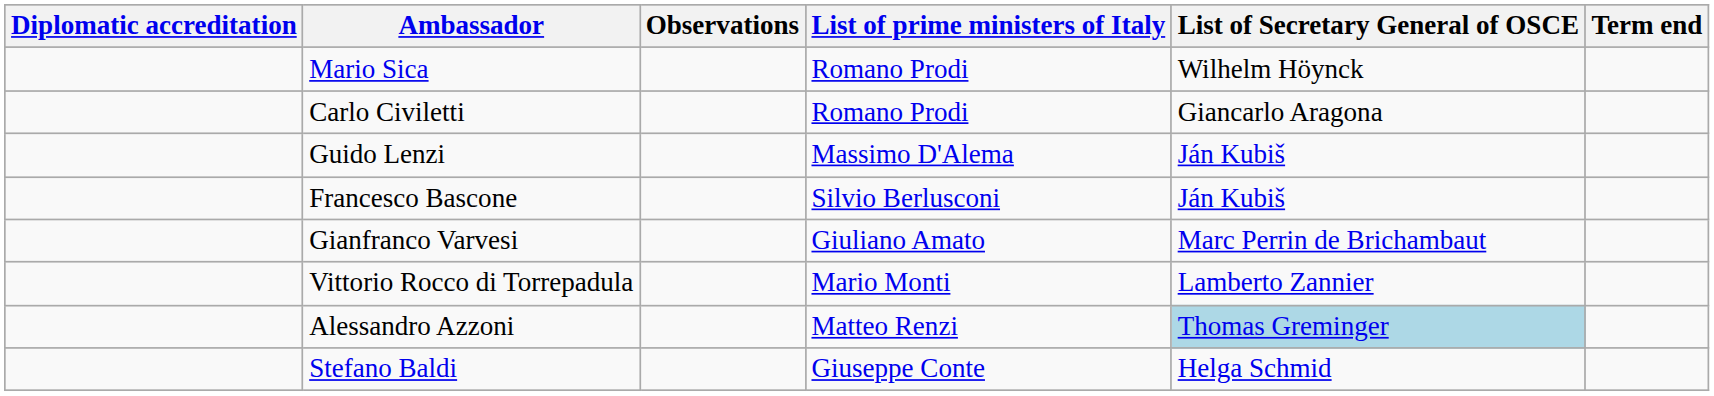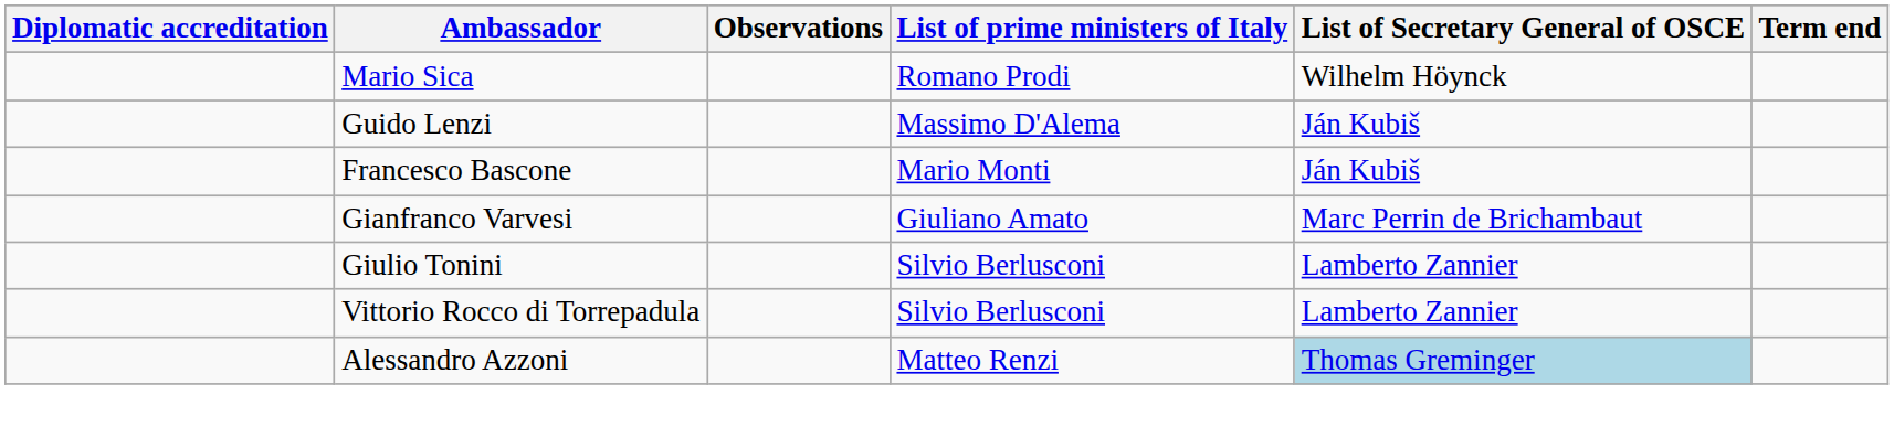 <table class="wikitable sortable">
 <tr>
 <th><a href='#'>Diplomatic accreditation</a></th>
 <th><a href='#'>Ambassador</a></th>
 <th>Observations</th>
 <th><a href='#'>List of prime ministers of Italy</a></th>
 <th>List of Secretary General of OSCE</th>
 <th>Term end</th>
 </tr>
 <tr>
 <td></td>
 <td><a href='#'>Mario Sica</a></td>
 <td></td>
 <td><a href='#'>Romano Prodi</a></td>
 <td>Wilhelm Höynck</td>
 <td></td>
 </tr>
 <tr>
 <td></td>
-<td>Carlo Civiletti</td>
-<td></td>
-<td><a href='#'>Romano Prodi</a></td>
-<td>Giancarlo Aragona</td>
-<td></td>
-</tr>
-<tr>
-<td></td>
 <td>Guido Lenzi</td>
 <td></td>
 <td><a href='#'>Massimo D'Alema</a></td>
 <td><a href='#'>Ján Kubiš</a></td>
 <td></td>
 </tr>
 <tr>
 <td></td>
 <td>Francesco Bascone</td>
 <td></td>
-<td><a href='#'>Silvio Berlusconi</a></td>
+<td><a href='#'>Mario Monti</a></td>
 <td><a href='#'>Ján Kubiš</a></td>
 <td></td>
 </tr>
 <tr>
 <td></td>
 <td>Gianfranco Varvesi</td>
 <td></td>
 <td><a href='#'>Giuliano Amato</a></td>
 <td><a href='#'>Marc Perrin de Brichambaut</a></td>
 <td></td>
 </tr>
 <tr>
 <td></td>
+<td>Giulio Tonini</td>
+<td></td>
+<td><a href='#'>Silvio Berlusconi</a></td>
+<td><a href='#'>Lamberto Zannier</a></td>
+<td></td>
+</tr>
+<tr>
+<td></td>
 <td>Vittorio Rocco di Torrepadula</td>
 <td></td>
-<td><a href='#'>Mario Monti</a></td>
+<td><a href='#'>Silvio Berlusconi</a></td>
 <td><a href='#'>Lamberto Zannier</a></td>
 <td></td>
 </tr>
 <tr>
 <td></td>
 <td>Alessandro Azzoni</td>
 <td></td>
 <td><a href='#'>Matteo Renzi</a></td>
 <td style="background: lightblue;"><a href='#'>Thomas Greminger</a></td>
 <td></td>
 </tr>
-<tr>
-<td></td>
-<td><a href='#'>Stefano Baldi</a></td>
-<td></td>
-<td><a href='#'>Giuseppe Conte</a></td>
-<td><a href='#'>Helga Schmid</a></td>
-<td></td>
-</tr>
 </table>
